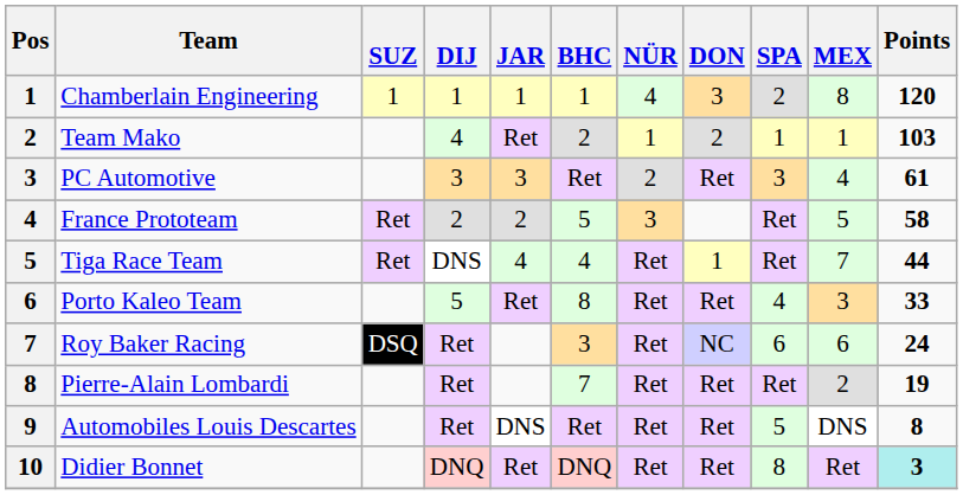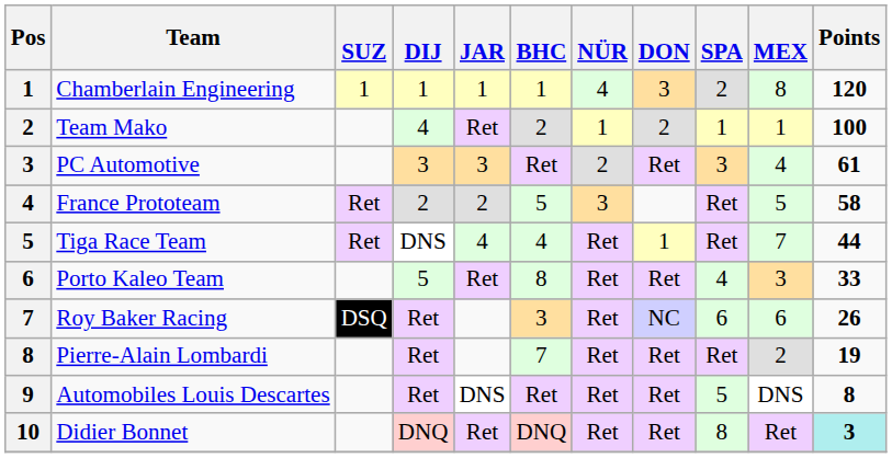 <table class="wikitable" style="font-size:85%; text-align:center">
 <tr>
 <th valign="middle">Pos</th>
 <th valign="middle">Team</th>
 <th><br><a href='#'>SUZ</a></th>
 <th><br><a href='#'>DIJ</a></th>
 <th><br><a href='#'>JAR</a></th>
 <th><br><a href='#'>BHC</a></th>
 <th><br><a href='#'>NÜR</a></th>
 <th><br><a href='#'>DON</a></th>
 <th><br><a href='#'>SPA</a></th>
 <th><br><a href='#'>MEX</a></th>
 <th>Points</th>
 </tr>
 <tr>
 <th>1</th>
 <td align=left> <a href='#'>Chamberlain Engineering</a></td>
 <td style="background:#ffffbf;">1</td>
 <td style="background:#ffffbf;">1</td>
 <td style="background:#ffffbf;">1</td>
 <td style="background:#ffffbf;">1</td>
 <td style="background:#dfffdf;">4</td>
 <td style="background:#ffdf9f;">3</td>
 <td style="background:#dfdfdf;">2</td>
 <td style="background:#dfffdf;">8</td>
 <td><strong>120</strong></td>
 </tr>
 <tr>
 <th>2</th>
 <td align=left> <a href='#'>Team Mako</a></td>
 <td></td>
 <td style="background:#dfffdf;">4</td>
 <td style="background:#efcfff;">Ret</td>
 <td style="background:#dfdfdf;">2</td>
 <td style="background:#ffffbf;">1</td>
 <td style="background:#dfdfdf;">2</td>
 <td style="background:#ffffbf;">1</td>
 <td style="background:#ffffbf;">1</td>
-<td><strong>103</strong></td>
+<td><strong>100</strong></td>
 </tr>
 <tr>
 <th>3</th>
 <td align=left> <a href='#'>PC Automotive</a></td>
 <td></td>
 <td style="background:#ffdf9f;">3</td>
 <td style="background:#ffdf9f;">3</td>
 <td style="background:#efcfff;">Ret</td>
 <td style="background:#dfdfdf;">2</td>
 <td style="background:#efcfff;">Ret</td>
 <td style="background:#ffdf9f;">3</td>
 <td style="background:#dfffdf;">4</td>
 <td><strong>61</strong></td>
 </tr>
 <tr>
 <th>4</th>
 <td align=left> <a href='#'>France Prototeam</a></td>
 <td style="background:#efcfff;">Ret</td>
 <td style="background:#dfdfdf;">2</td>
 <td style="background:#dfdfdf;">2</td>
 <td style="background:#dfffdf;">5</td>
 <td style="background:#ffdf9f;">3</td>
 <td></td>
 <td style="background:#efcfff;">Ret</td>
 <td style="background:#dfffdf;">5</td>
 <td><strong>58</strong></td>
 </tr>
 <tr>
 <th>5</th>
 <td align=left> <a href='#'>Tiga Race Team</a></td>
 <td style="background:#efcfff;">Ret</td>
 <td style="background:#ffffff;">DNS</td>
 <td style="background:#dfffdf;">4</td>
 <td style="background:#dfffdf;">4</td>
 <td style="background:#efcfff;">Ret</td>
 <td style="background:#ffffbf;">1</td>
 <td style="background:#efcfff;">Ret</td>
 <td style="background:#dfffdf;">7</td>
 <td><strong>44</strong></td>
 </tr>
 <tr>
 <th>6</th>
 <td align=left> <a href='#'>Porto Kaleo Team</a></td>
 <td></td>
 <td style="background:#dfffdf;">5</td>
 <td style="background:#efcfff;">Ret</td>
 <td style="background:#dfffdf;">8</td>
 <td style="background:#efcfff;">Ret</td>
 <td style="background:#efcfff;">Ret</td>
 <td style="background:#dfffdf;">4</td>
 <td style="background:#ffdf9f;">3</td>
 <td><strong>33</strong></td>
 </tr>
 <tr>
 <th>7</th>
 <td align=left> <a href='#'>Roy Baker Racing</a></td>
 <td style="background-color:#000000; color:white">DSQ</td>
 <td style="background:#efcfff;">Ret</td>
 <td></td>
 <td style="background:#ffdf9f;">3</td>
 <td style="background:#efcfff;">Ret</td>
 <td style="background:#cfcfff;">NC</td>
 <td style="background:#dfffdf;">6</td>
 <td style="background:#dfffdf;">6</td>
-<td><strong>24</strong></td>
+<td><strong>26</strong></td>
 </tr>
 <tr>
 <th>8</th>
 <td align=left> <a href='#'>Pierre-Alain Lombardi</a></td>
 <td></td>
 <td style="background:#efcfff;">Ret</td>
 <td></td>
 <td style="background:#dfffdf;">7</td>
 <td style="background:#efcfff;">Ret</td>
 <td style="background:#efcfff;">Ret</td>
 <td style="background:#efcfff;">Ret</td>
 <td style="background:#dfdfdf;">2</td>
 <td><strong>19</strong></td>
 </tr>
 <tr>
 <th>9</th>
 <td align=left> <a href='#'>Automobiles Louis Descartes</a></td>
 <td></td>
 <td style="background:#efcfff;">Ret</td>
 <td style="background:#ffffff;">DNS</td>
 <td style="background:#efcfff;">Ret</td>
 <td style="background:#efcfff;">Ret</td>
 <td style="background:#efcfff;">Ret</td>
 <td style="background:#dfffdf;">5</td>
 <td style="background:#ffffff;">DNS</td>
 <td><strong>8</strong></td>
 </tr>
 <tr>
 <th>10</th>
 <td align=left> <a href='#'>Didier Bonnet</a></td>
 <td></td>
 <td style="background:#FFCFCF;">DNQ</td>
 <td style="background:#efcfff;">Ret</td>
 <td style="background:#FFCFCF;">DNQ</td>
 <td style="background:#efcfff;">Ret</td>
 <td style="background:#efcfff;">Ret</td>
 <td style="background:#dfffdf;">8</td>
 <td style="background:#efcfff;">Ret</td>
 <td style="background: paleturquoise;"><strong>3</strong></td>
 </tr>
 <tr>
 </tr>
 </table>
